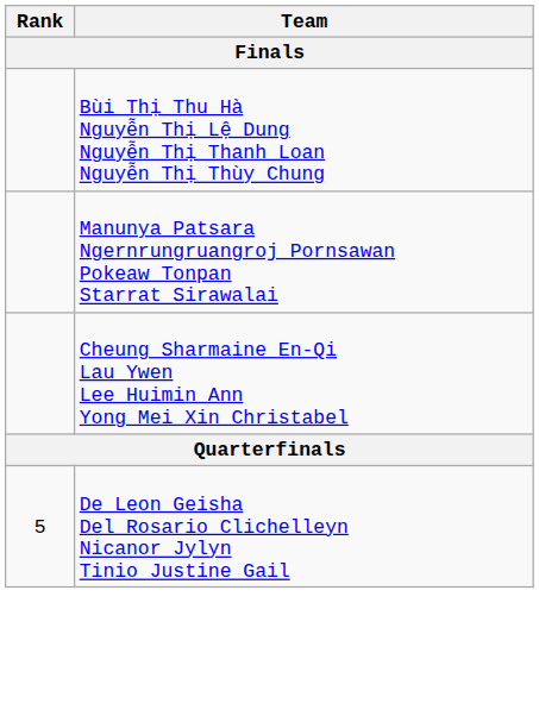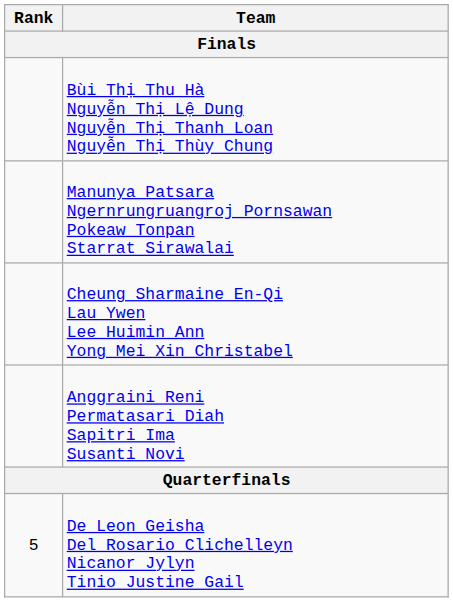 <table class="wikitable" style="text-align:center;">
 <tr>
 <th width=40>Rank</th>
 <th width=300>Team</th>
 </tr>
 <tr>
 <th colspan="2">Finals</th>
 </tr>
 <tr>
 <td></td>
 <td align=left><br><a href='#'>Bùi Thị Thu Hà</a><br><a href='#'>Nguyễn Thị Lệ Dung</a><br><a href='#'>Nguyễn Thị Thanh Loan</a><br><a href='#'>Nguyễn Thị Thùy Chung</a></td>
 </tr>
 <tr>
 <td></td>
 <td align=left><br><a href='#'>Manunya Patsara</a><br><a href='#'>Ngernrungruangroj Pornsawan</a><br><a href='#'>Pokeaw Tonpan</a><br><a href='#'>Starrat Sirawalai</a></td>
 </tr>
 <tr>
 <td></td>
 <td align=left><br><a href='#'>Cheung Sharmaine En-Qi</a><br><a href='#'>Lau Ywen</a><br><a href='#'>Lee Huimin Ann</a><br><a href='#'>Yong Mei Xin Christabel</a></td>
 </tr>
 <tr>
+<td></td>
+<td align=left><br><a href='#'>Anggraini Reni</a><br><a href='#'>Permatasari Diah</a><br><a href='#'>Sapitri Ima</a><br><a href='#'>Susanti Novi</a></td>
+</tr>
+<tr>
 <th colspan="2">Quarterfinals</th>
 </tr>
 <tr>
 <td>5</td>
 <td align=left><br><a href='#'>De Leon Geisha</a><br><a href='#'>Del Rosario Clichelleyn</a><br><a href='#'>Nicanor Jylyn</a><br><a href='#'>Tinio Justine Gail</a></td>
 </tr>
 </table>
